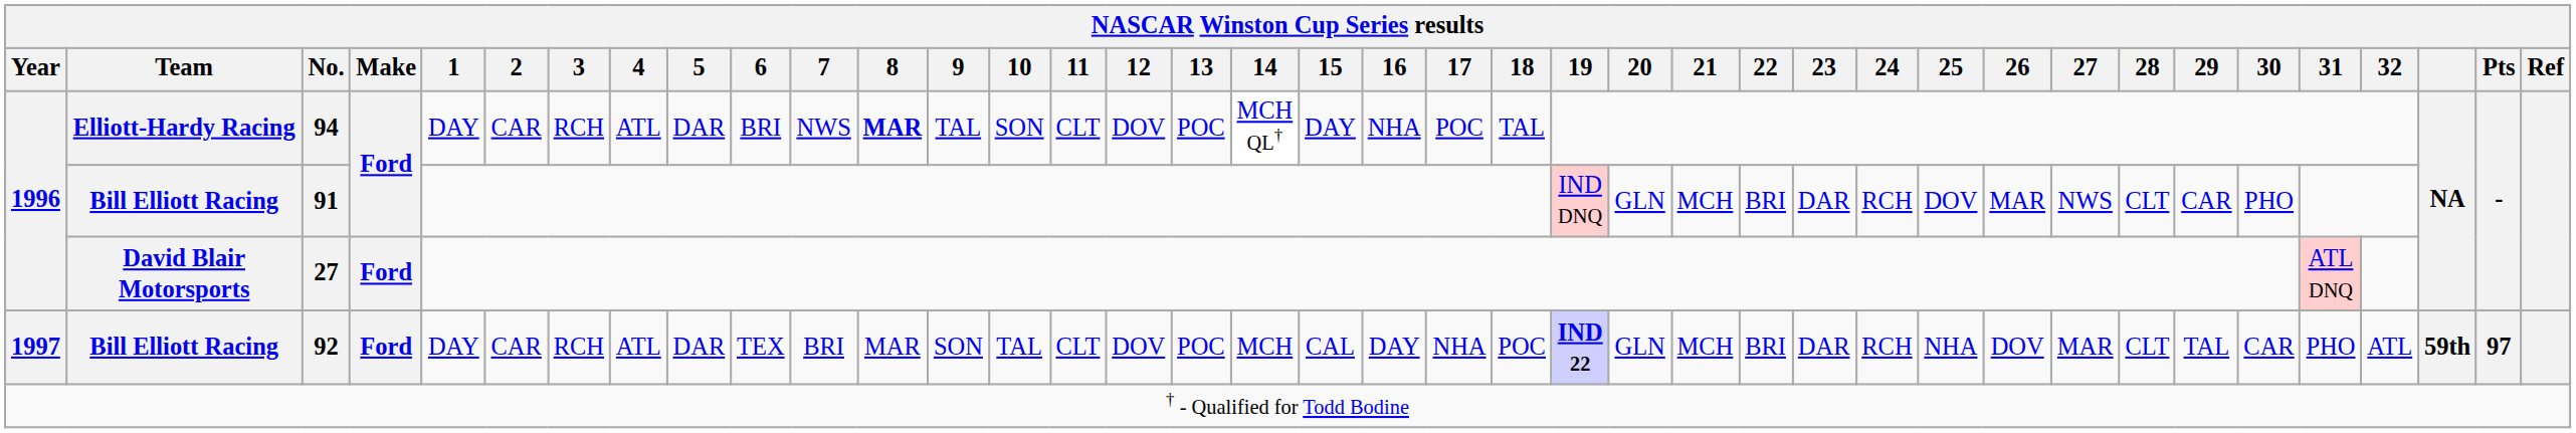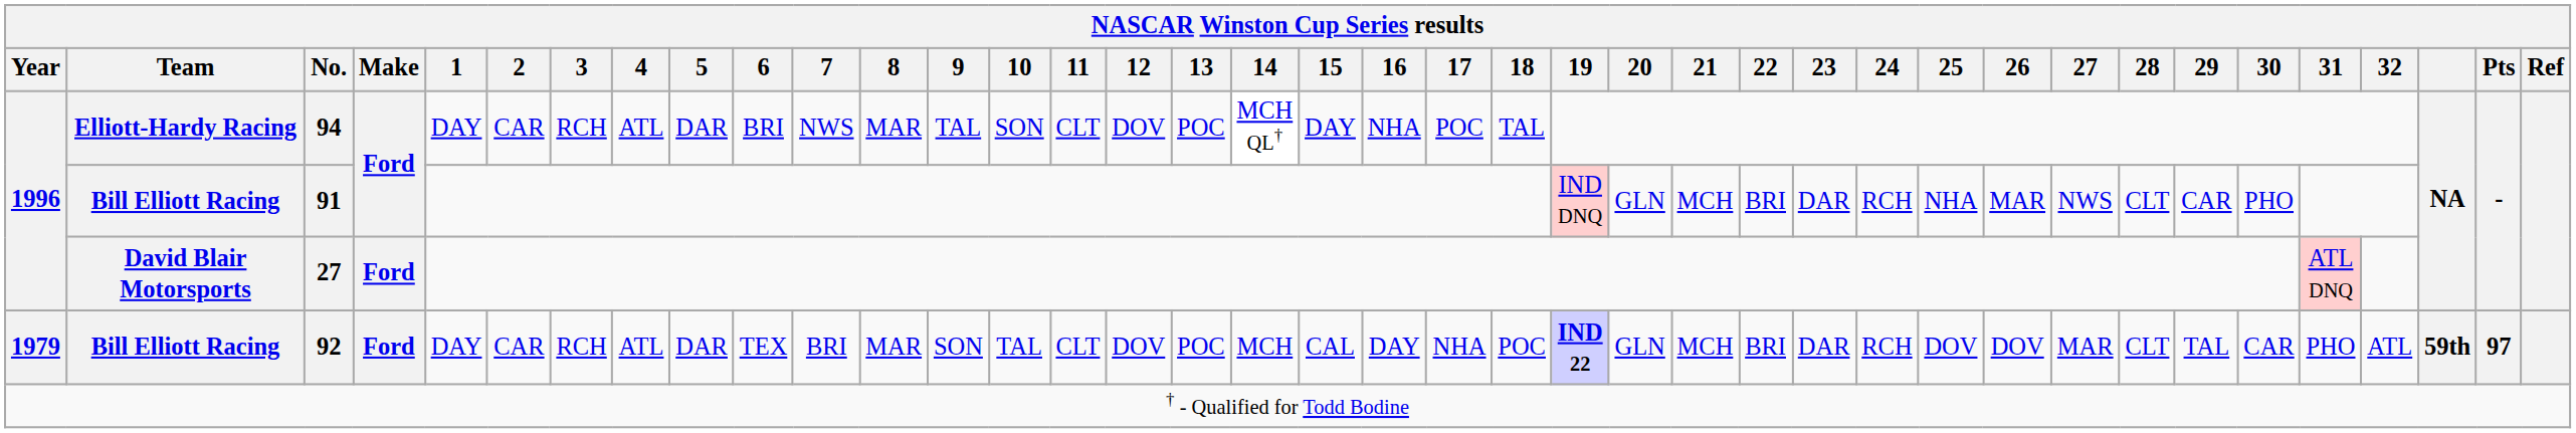 <table class="wikitable" style="text-align:center; font-size:75%">
 <tr>
 <th colspan=45><a href='#'>NASCAR</a> <a href='#'>Winston Cup Series</a> results</th>
 </tr>
 <tr>
 <th>Year</th>
 <th>Team</th>
 <th>No.</th>
 <th>Make</th>
 <th>1</th>
 <th>2</th>
 <th>3</th>
 <th>4</th>
 <th>5</th>
 <th>6</th>
 <th>7</th>
 <th>8</th>
 <th>9</th>
 <th>10</th>
 <th>11</th>
 <th>12</th>
 <th>13</th>
 <th>14</th>
 <th>15</th>
 <th>16</th>
 <th>17</th>
 <th>18</th>
 <th>19</th>
 <th>20</th>
 <th>21</th>
 <th>22</th>
 <th>23</th>
 <th>24</th>
 <th>25</th>
 <th>26</th>
 <th>27</th>
 <th>28</th>
 <th>29</th>
 <th>30</th>
 <th>31</th>
 <th>32</th>
 <th></th>
 <th>Pts</th>
 <th>Ref</th>
 </tr>
 <tr>
 <th rowspan=3><a href='#'>1996</a></th>
 <th><a href='#'>Elliott-Hardy Racing</a></th>
 <th>94</th>
 <th rowspan=2><a href='#'>Ford</a></th>
 <td><a href='#'>DAY</a></td>
 <td><a href='#'>CAR</a></td>
 <td><a href='#'>RCH</a></td>
 <td><a href='#'>ATL</a></td>
 <td><a href='#'>DAR</a></td>
 <td><a href='#'>BRI</a></td>
 <td><a href='#'>NWS</a></td>
-<td><strong><a href='#'>MAR</a></strong></td>
+<td><a href='#'>MAR</a></td>
 <td><a href='#'>TAL</a></td>
 <td><a href='#'>SON</a></td>
 <td><a href='#'>CLT</a></td>
 <td><a href='#'>DOV</a></td>
 <td><a href='#'>POC</a></td>
 <td style="background:#FFFFFF;"><a href='#'>MCH</a><br><small>QL<sup>†</sup></small></td>
 <td><a href='#'>DAY</a></td>
 <td><a href='#'>NHA</a></td>
 <td><a href='#'>POC</a></td>
 <td><a href='#'>TAL</a></td>
 <td colspan=14></td>
 <th rowspan=3>NA</th>
 <th rowspan=3>-</th>
 <th rowspan=3></th>
 </tr>
 <tr>
 <th><a href='#'>Bill Elliott Racing</a></th>
 <th>91</th>
 <td colspan=18></td>
 <td style="background:#FFCFCF;"><a href='#'>IND</a><br><small>DNQ</small></td>
 <td><a href='#'>GLN</a></td>
 <td><a href='#'>MCH</a></td>
 <td><a href='#'>BRI</a></td>
 <td><a href='#'>DAR</a></td>
 <td><a href='#'>RCH</a></td>
-<td><a href='#'>DOV</a></td>
+<td><a href='#'>NHA</a></td>
 <td><a href='#'>MAR</a></td>
 <td><a href='#'>NWS</a></td>
 <td><a href='#'>CLT</a></td>
 <td><a href='#'>CAR</a></td>
 <td><a href='#'>PHO</a></td>
 <td colspan=2></td>
 </tr>
 <tr>
 <th><a href='#'>David Blair Motorsports</a></th>
 <th>27</th>
 <th><a href='#'>Ford</a></th>
 <td colspan=30></td>
 <td style="background:#FFCFCF;"><a href='#'>ATL</a><br><small>DNQ</small></td>
 <td></td>
 </tr>
 <tr>
-<th><a href='#'>1997</a></th>
+<th><a href='#'>1979</a></th>
 <th><a href='#'>Bill Elliott Racing</a></th>
 <th>92</th>
 <th><a href='#'>Ford</a></th>
 <td><a href='#'>DAY</a></td>
 <td><a href='#'>CAR</a></td>
 <td><a href='#'>RCH</a></td>
 <td><a href='#'>ATL</a></td>
 <td><a href='#'>DAR</a></td>
 <td><a href='#'>TEX</a></td>
 <td><a href='#'>BRI</a></td>
 <td><a href='#'>MAR</a></td>
 <td><a href='#'>SON</a></td>
 <td><a href='#'>TAL</a></td>
 <td><a href='#'>CLT</a></td>
 <td><a href='#'>DOV</a></td>
 <td><a href='#'>POC</a></td>
 <td><a href='#'>MCH</a></td>
 <td><a href='#'>CAL</a></td>
 <td><a href='#'>DAY</a></td>
 <td><a href='#'>NHA</a></td>
 <td><a href='#'>POC</a></td>
 <td style="background:#CFCFFF;"><strong><a href='#'>IND</a><br><small>22</small></strong></td>
 <td><a href='#'>GLN</a></td>
 <td><a href='#'>MCH</a></td>
 <td><a href='#'>BRI</a></td>
 <td><a href='#'>DAR</a></td>
 <td><a href='#'>RCH</a></td>
-<td><a href='#'>NHA</a></td>
+<td><a href='#'>DOV</a></td>
 <td><a href='#'>DOV</a></td>
 <td><a href='#'>MAR</a></td>
 <td><a href='#'>CLT</a></td>
 <td><a href='#'>TAL</a></td>
 <td><a href='#'>CAR</a></td>
 <td><a href='#'>PHO</a></td>
 <td><a href='#'>ATL</a></td>
 <th>59th</th>
 <th>97</th>
 <th></th>
 </tr>
 <tr>
 <td colspan=43><small><sup>†</sup> - Qualified for <a href='#'>Todd Bodine</a></small></td>
 </tr>
 </table>
